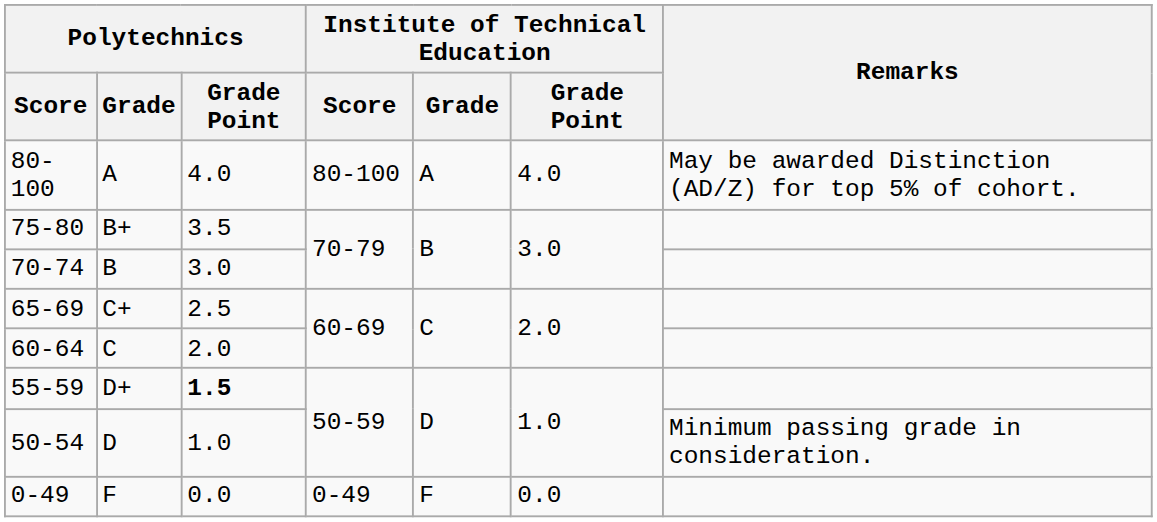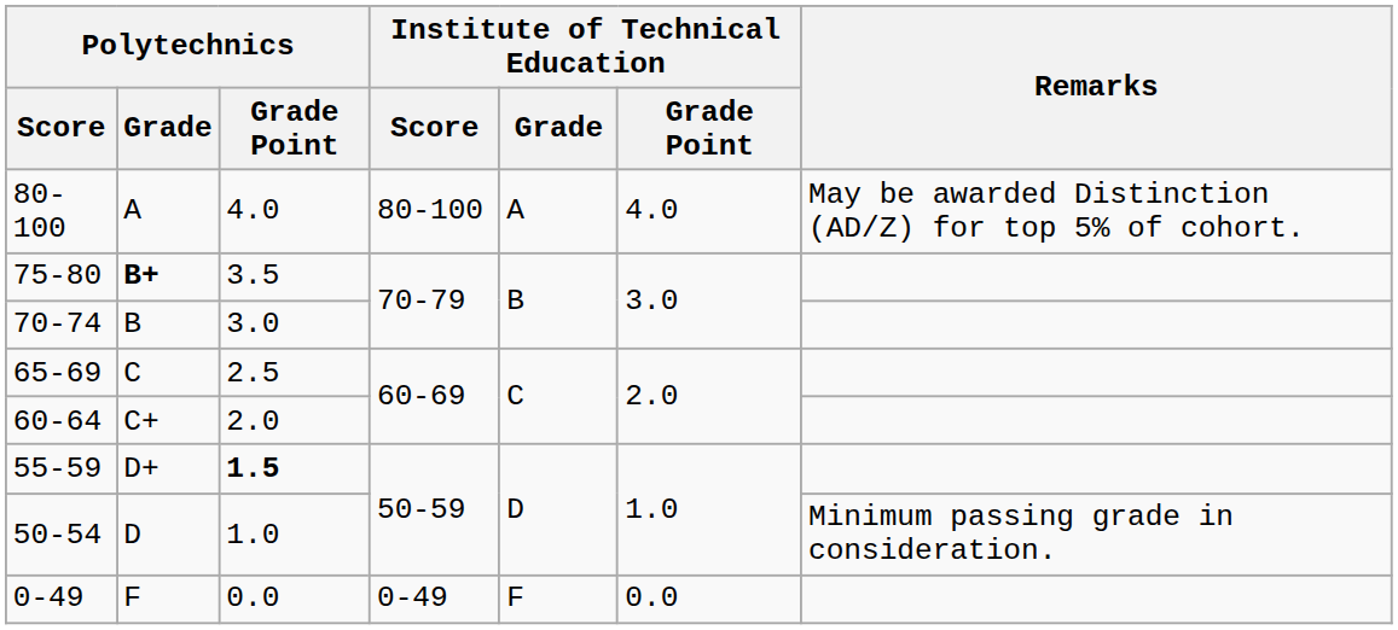 <table class="wikitable">
 <tr>
 <th colspan=3>Polytechnics</th>
 <th colspan=3>Institute of Technical Education</th>
 <th rowspan=2>Remarks</th>
 </tr>
 <tr>
 <th>Score</th>
 <th>Grade</th>
 <th>Grade Point</th>
 <th>Score</th>
 <th>Grade</th>
 <th>Grade Point</th>
 </tr>
 <tr>
 <td>80-100</td>
 <td>A</td>
 <td>4.0</td>
 <td>80-100</td>
 <td>A</td>
 <td>4.0</td>
 <td>May be awarded Distinction (AD/Z) for top 5% of cohort.</td>
 </tr>
 <tr>
 <td>75-80</td>
-<td>B+</td>
+<td><strong>B+</strong></td>
 <td>3.5</td>
 <td rowspan=2>70-79</td>
 <td rowspan=2>B</td>
 <td rowspan=2>3.0</td>
 <td></td>
 </tr>
 <tr>
 <td>70-74</td>
 <td>B</td>
 <td>3.0</td>
 <td></td>
 </tr>
 <tr>
 <td>65-69</td>
-<td>C+</td>
+<td>C</td>
 <td>2.5</td>
 <td rowspan=2>60-69</td>
 <td rowspan=2>C</td>
 <td rowspan=2>2.0</td>
 <td></td>
 </tr>
 <tr>
 <td>60-64</td>
-<td>C</td>
+<td>C+</td>
 <td>2.0</td>
 <td></td>
 </tr>
 <tr>
 <td>55-59</td>
 <td>D+</td>
 <td><strong>1.5</strong></td>
 <td rowspan=2>50-59</td>
 <td rowspan=2>D</td>
 <td rowspan=2>1.0</td>
 <td></td>
 </tr>
 <tr>
 <td>50-54</td>
 <td>D</td>
 <td>1.0</td>
 <td>Minimum passing grade in consideration.</td>
 </tr>
 <tr>
 <td>0-49</td>
 <td>F</td>
 <td>0.0</td>
 <td>0-49</td>
 <td>F</td>
 <td>0.0</td>
 <td></td>
 </tr>
 </table>
